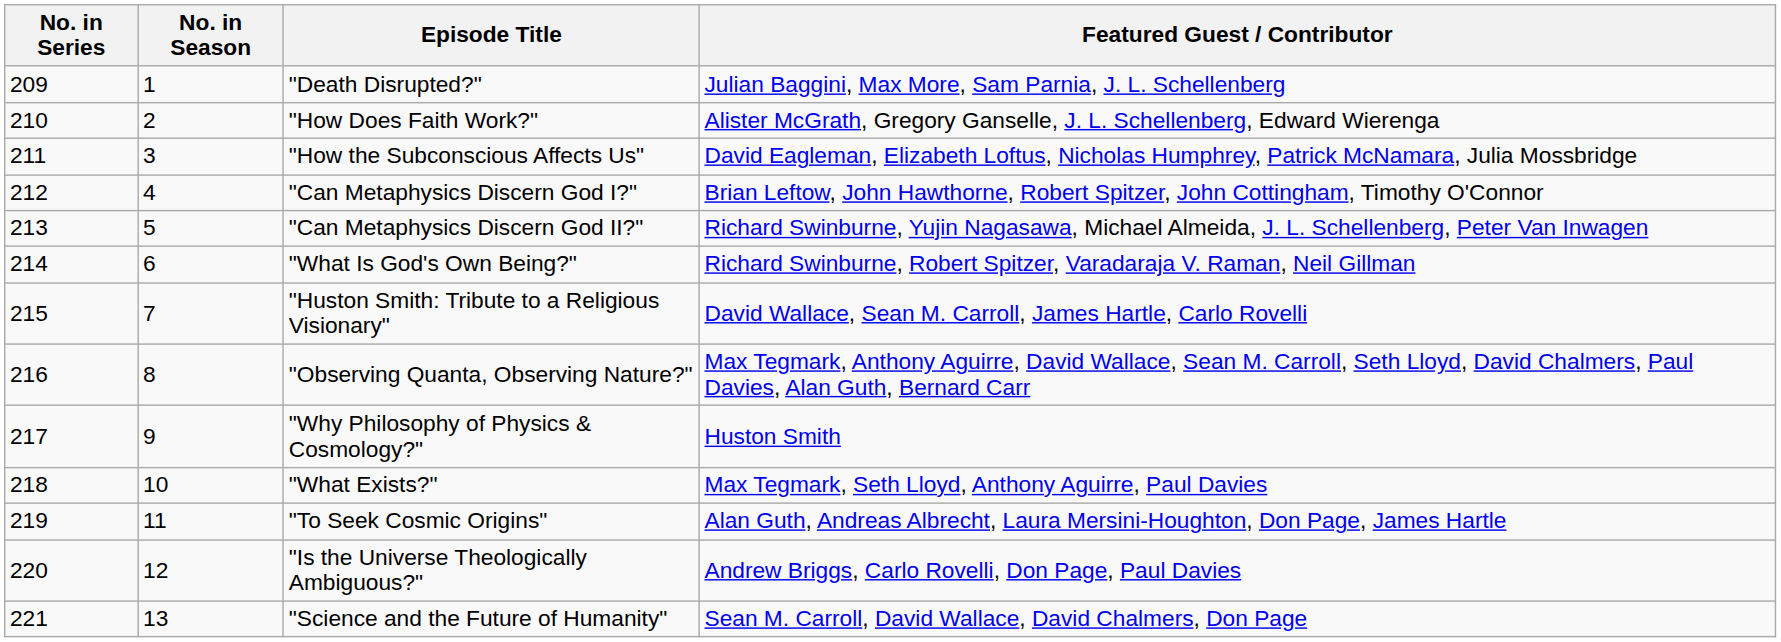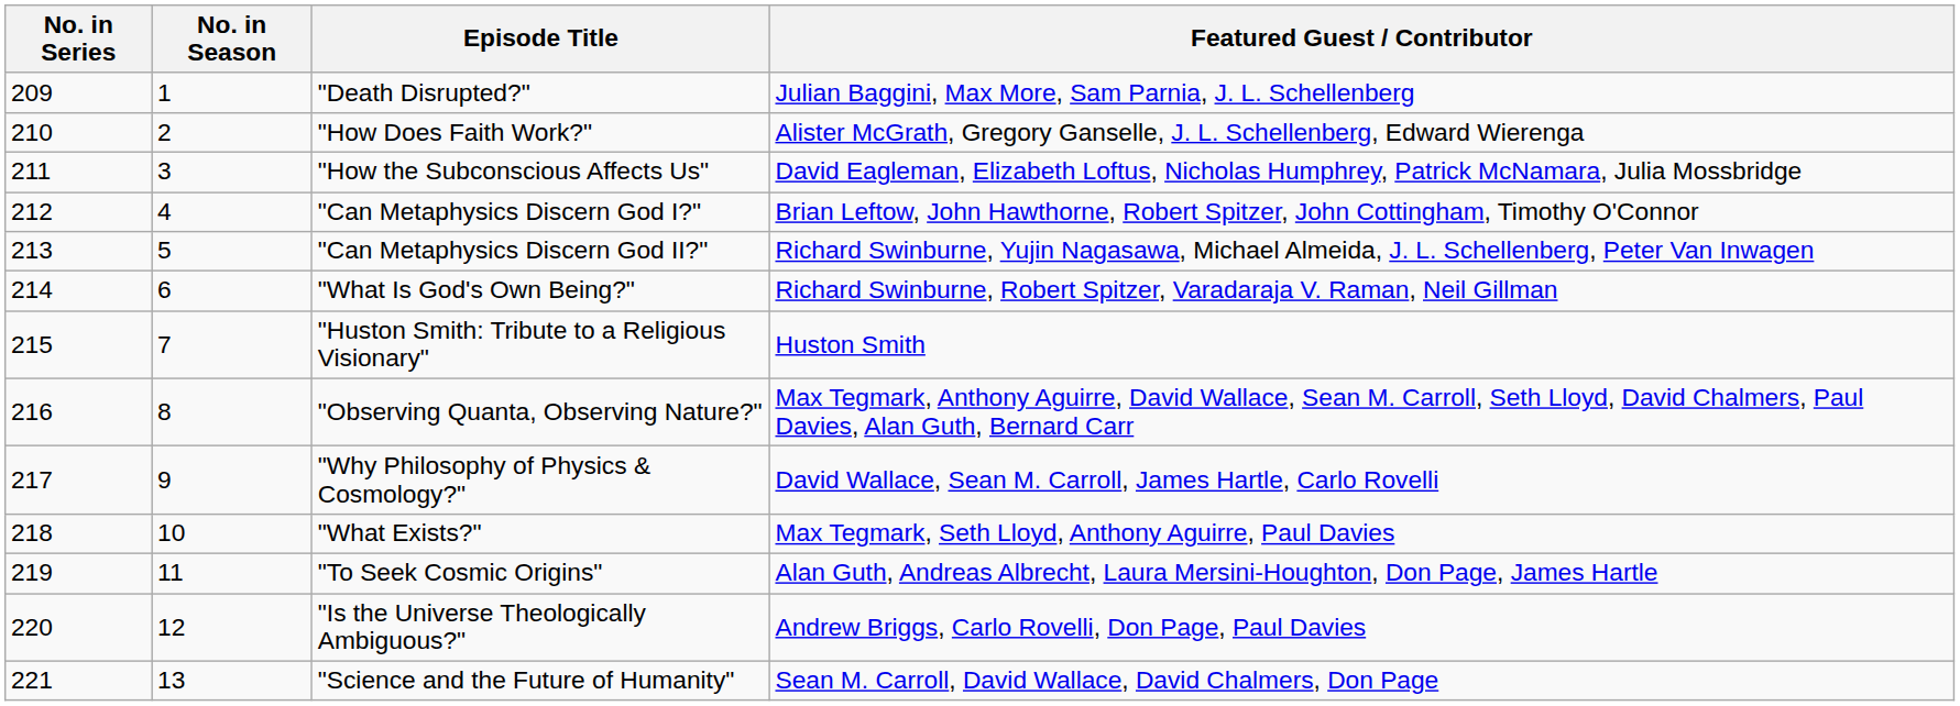 <table class="wikitable">
 <tr>
 <th>No. in Series</th>
 <th>No. in Season</th>
 <th>Episode Title</th>
 <th>Featured Guest / Contributor</th>
 </tr>
 <tr>
 <td>209</td>
 <td>1</td>
 <td>"Death Disrupted?"</td>
 <td><a href='#'>Julian Baggini</a>, <a href='#'>Max More</a>, <a href='#'>Sam Parnia</a>, <a href='#'>J. L. Schellenberg</a></td>
 </tr>
 <tr>
 <td>210</td>
 <td>2</td>
 <td>"How Does Faith Work?"</td>
 <td><a href='#'>Alister McGrath</a>, Gregory Ganselle, <a href='#'>J. L. Schellenberg</a>, Edward Wierenga</td>
 </tr>
 <tr>
 <td>211</td>
 <td>3</td>
 <td>"How the Subconscious Affects Us"</td>
 <td><a href='#'>David Eagleman</a>, <a href='#'>Elizabeth Loftus</a>, <a href='#'>Nicholas Humphrey</a>, <a href='#'>Patrick McNamara</a>, Julia Mossbridge</td>
 </tr>
 <tr>
 <td>212</td>
 <td>4</td>
 <td>"Can Metaphysics Discern God I?"</td>
 <td><a href='#'>Brian Leftow</a>, <a href='#'>John Hawthorne</a>, <a href='#'>Robert Spitzer</a>, <a href='#'>John Cottingham</a>, Timothy O'Connor</td>
 </tr>
 <tr>
 <td>213</td>
 <td>5</td>
 <td>"Can Metaphysics Discern God II?"</td>
 <td><a href='#'>Richard Swinburne</a>, <a href='#'>Yujin Nagasawa</a>, Michael Almeida, <a href='#'>J. L. Schellenberg</a>, <a href='#'>Peter Van Inwagen</a></td>
 </tr>
 <tr>
 <td>214</td>
 <td>6</td>
 <td>"What Is God's Own Being?"</td>
 <td><a href='#'>Richard Swinburne</a>, <a href='#'>Robert Spitzer</a>, <a href='#'>Varadaraja V. Raman</a>, <a href='#'>Neil Gillman</a></td>
 </tr>
 <tr>
 <td>215</td>
 <td>7</td>
 <td>"Huston Smith: Tribute to a Religious Visionary"</td>
-<td><a href='#'>David Wallace</a>, <a href='#'>Sean M. Carroll</a>, <a href='#'>James Hartle</a>, <a href='#'>Carlo Rovelli</a></td>
+<td><a href='#'>Huston Smith</a></td>
 </tr>
 <tr>
 <td>216</td>
 <td>8</td>
 <td>"Observing Quanta, Observing Nature?"</td>
 <td><a href='#'>Max Tegmark</a>, <a href='#'>Anthony Aguirre</a>, <a href='#'>David Wallace</a>, <a href='#'>Sean M. Carroll</a>, <a href='#'>Seth Lloyd</a>, <a href='#'>David Chalmers</a>, <a href='#'>Paul Davies</a>, <a href='#'>Alan Guth</a>, <a href='#'>Bernard Carr</a></td>
 </tr>
 <tr>
 <td>217</td>
 <td>9</td>
 <td>"Why Philosophy of Physics & Cosmology?"</td>
-<td><a href='#'>Huston Smith</a></td>
+<td><a href='#'>David Wallace</a>, <a href='#'>Sean M. Carroll</a>, <a href='#'>James Hartle</a>, <a href='#'>Carlo Rovelli</a></td>
 </tr>
 <tr>
 <td>218</td>
 <td>10</td>
 <td>"What Exists?"</td>
 <td><a href='#'>Max Tegmark</a>, <a href='#'>Seth Lloyd</a>, <a href='#'>Anthony Aguirre</a>, <a href='#'>Paul Davies</a></td>
 </tr>
 <tr>
 <td>219</td>
 <td>11</td>
 <td>"To Seek Cosmic Origins"</td>
 <td><a href='#'>Alan Guth</a>, <a href='#'>Andreas Albrecht</a>, <a href='#'>Laura Mersini-Houghton</a>, <a href='#'>Don Page</a>, <a href='#'>James Hartle</a></td>
 </tr>
 <tr>
 <td>220</td>
 <td>12</td>
 <td>"Is the Universe Theologically Ambiguous?"</td>
 <td><a href='#'>Andrew Briggs</a>, <a href='#'>Carlo Rovelli</a>, <a href='#'>Don Page</a>, <a href='#'>Paul Davies</a></td>
 </tr>
 <tr>
 <td>221</td>
 <td>13</td>
 <td>"Science and the Future of Humanity"</td>
 <td><a href='#'>Sean M. Carroll</a>, <a href='#'>David Wallace</a>, <a href='#'>David Chalmers</a>, <a href='#'>Don Page</a></td>
 </tr>
 </table>
